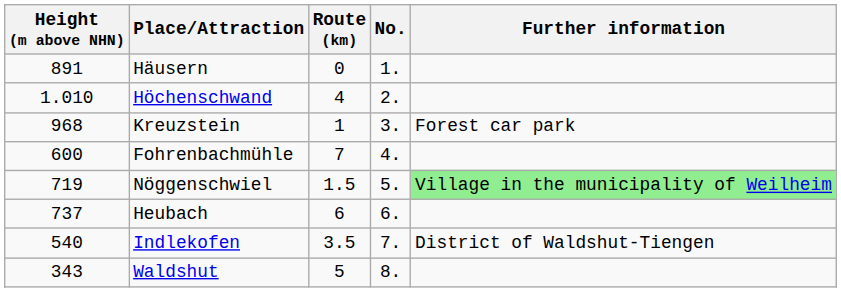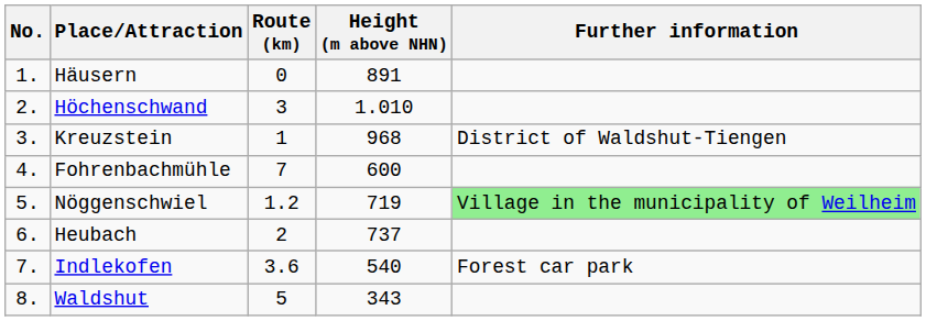 <table class="wikitable toptextcells">
 <tr class="hintergrundfarbe5">
-<th>Height <br><small>(m above NHN)</small></th>
+<th>No.</th>
 <th>Place/Attraction</th>
 <th>Route <br><small>(km)</small></th>
-<th>No.</th>
+<th>Height <br><small>(m above NHN)</small></th>
 <th class="unsortable">Further information</th>
 </tr>
 <tr>
-<td style="text-align:center">891</td>
+<td style="text-align:center">1.</td>
 <td>Häusern</td>
 <td style="text-align:center">0</td>
-<td style="text-align:center">1.</td>
+<td style="text-align:center">891</td>
 <td></td>
 </tr>
 <tr>
+<td style="text-align:center">2.</td>
+<td><a href='#'>Höchenschwand</a></td>
+<td style="text-align:center">3</td>
 <td style="text-align:center">1.010</td>
-<td><a href='#'>Höchenschwand</a></td>
-<td style="text-align:center">4</td>
-<td style="text-align:center">2.</td>
 <td></td>
 </tr>
 <tr>
-<td style="text-align:center">968</td>
+<td style="text-align:center">3.</td>
 <td>Kreuzstein</td>
 <td style="text-align:center">1</td>
-<td style="text-align:center">3.</td>
+<td style="text-align:center">968</td>
+<td>District of Waldshut-Tiengen</td>
+</tr>
+<tr>
+<td style="text-align:center">4.</td>
+<td>Fohrenbachmühle</td>
+<td style="text-align:center">7</td>
+<td style="text-align:center">600</td>
+<td></td>
+</tr>
+<tr>
+<td style="text-align:center">5.</td>
+<td>Nöggenschwiel</td>
+<td style="text-align:center">1.2</td>
+<td style="text-align:center">719</td>
+<td style="background: lightgreen;">Village in the municipality of <a href='#'>Weilheim</a></td>
+</tr>
+<tr>
+<td style="text-align:center">6.</td>
+<td>Heubach</td>
+<td style="text-align:center">2</td>
+<td style="text-align:center">737</td>
+<td></td>
+</tr>
+<tr>
+<td style="text-align:center">7.</td>
+<td><a href='#'>Indlekofen</a></td>
+<td style="text-align:center">3.6</td>
+<td style="text-align:center">540</td>
 <td>Forest car park</td>
 </tr>
 <tr>
-<td style="text-align:center">600</td>
-<td>Fohrenbachmühle</td>
-<td style="text-align:center">7</td>
-<td style="text-align:center">4.</td>
-<td></td>
-</tr>
-<tr>
-<td style="text-align:center">719</td>
-<td>Nöggenschwiel</td>
-<td style="text-align:center">1.5</td>
-<td style="text-align:center">5.</td>
-<td style="background: lightgreen;">Village in the municipality of <a href='#'>Weilheim</a></td>
-</tr>
-<tr>
-<td style="text-align:center">737</td>
-<td>Heubach</td>
-<td style="text-align:center">6</td>
-<td style="text-align:center">6.</td>
-<td></td>
-</tr>
-<tr>
-<td style="text-align:center">540</td>
-<td><a href='#'>Indlekofen</a></td>
-<td style="text-align:center">3.5</td>
-<td style="text-align:center">7.</td>
-<td>District of Waldshut-Tiengen</td>
-</tr>
-<tr>
-<td style="text-align:center">343</td>
+<td style="text-align:center">8.</td>
 <td><a href='#'>Waldshut</a></td>
 <td style="text-align:center">5</td>
-<td style="text-align:center">8.</td>
+<td style="text-align:center">343</td>
 <td></td>
 </tr>
 </table>
